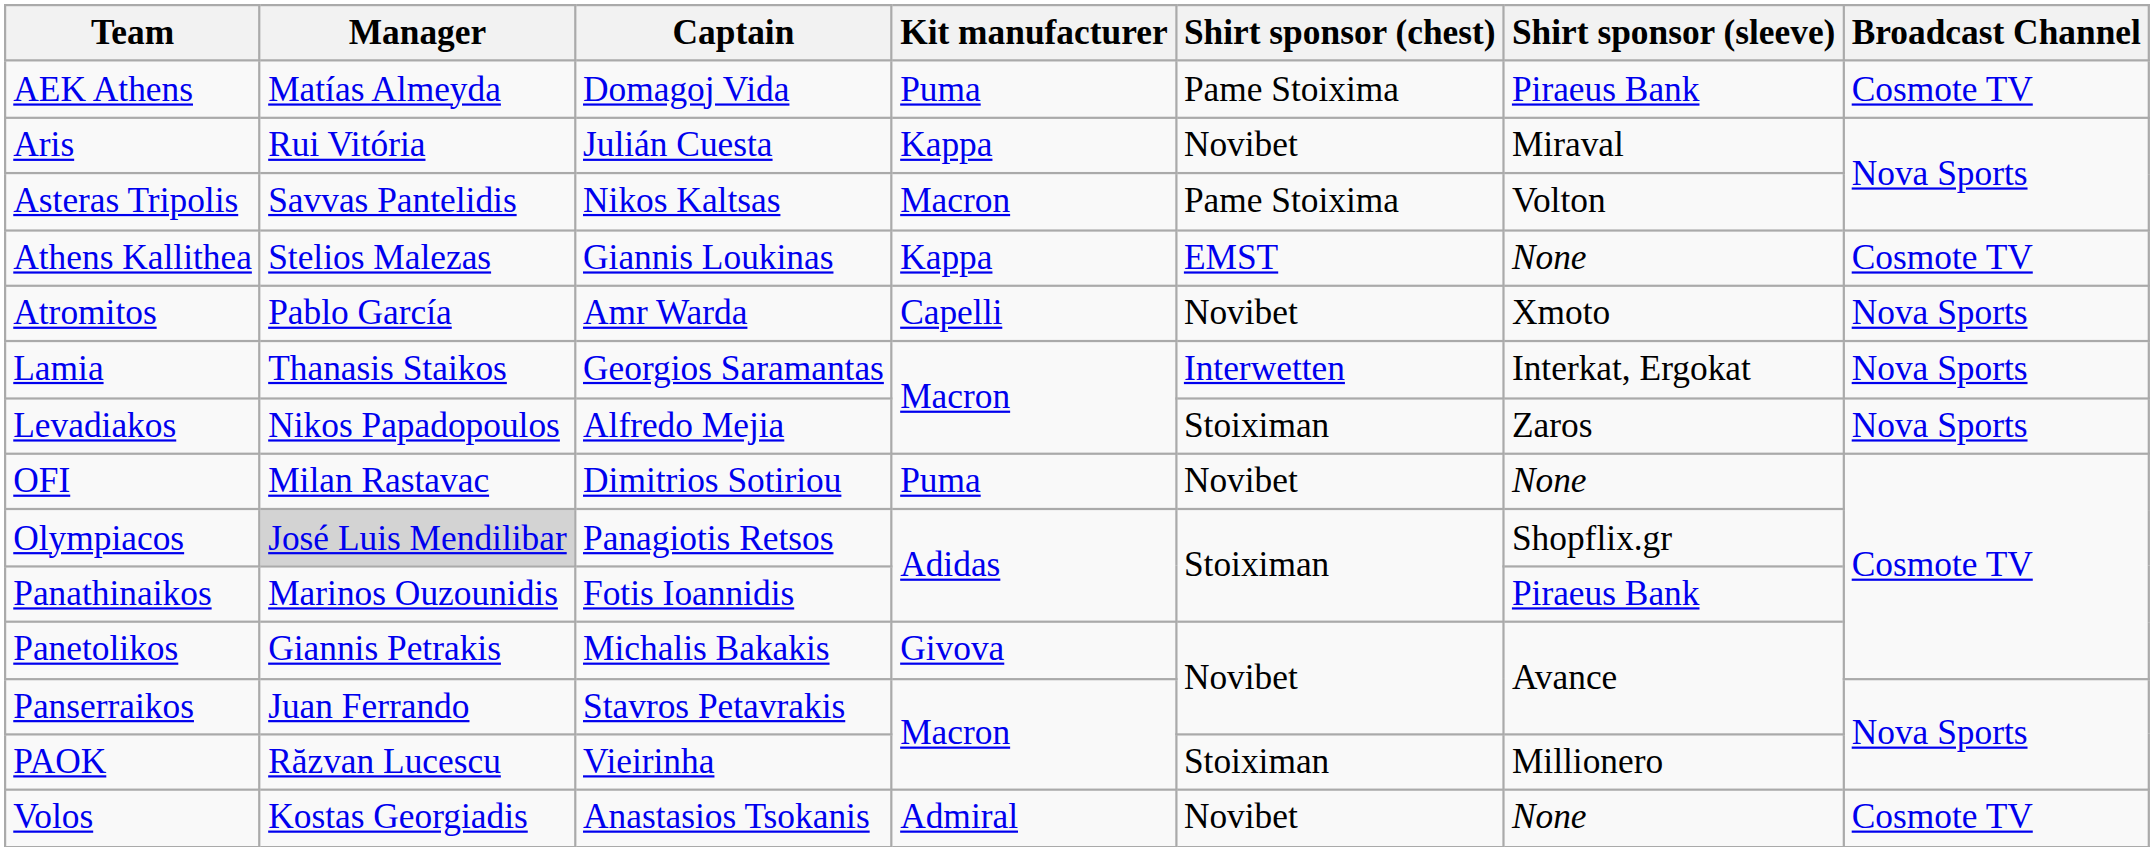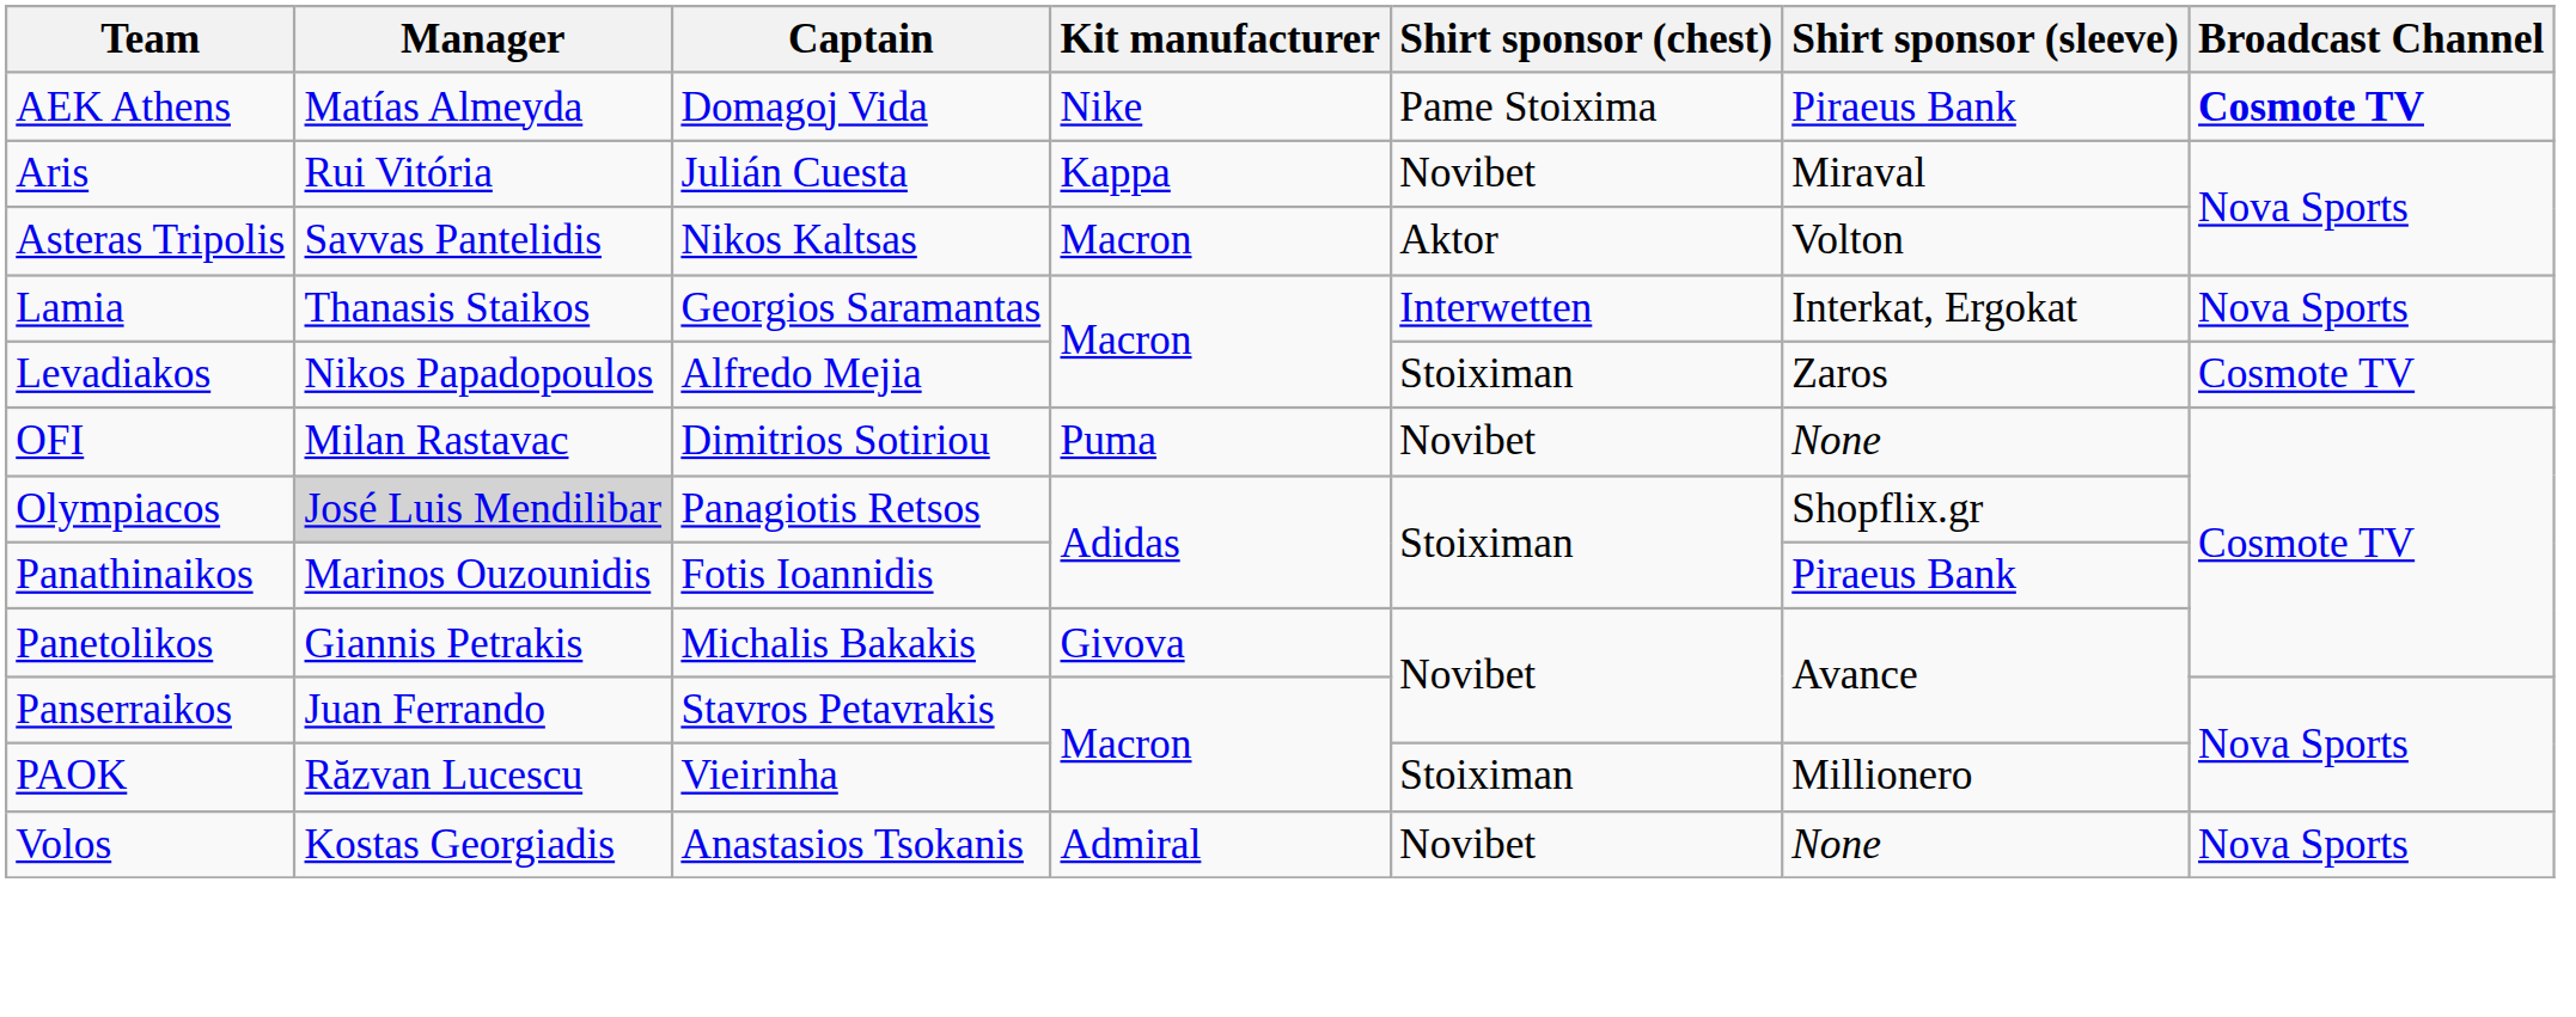 <table class="wikitable sortable">
 <tr>
 <th>Team</th>
 <th>Manager</th>
 <th>Captain</th>
 <th>Kit manufacturer</th>
 <th>Shirt sponsor (chest)</th>
 <th>Shirt sponsor (sleeve)</th>
 <th>Broadcast Channel</th>
 </tr>
 <tr>
 <td><a href='#'>AEK Athens</a></td>
 <td> <a href='#'>Matías Almeyda</a></td>
 <td> <a href='#'>Domagoj Vida</a></td>
-<td><a href='#'>Puma</a></td>
+<td><a href='#'>Nike</a></td>
 <td>Pame Stoixima</td>
 <td><a href='#'>Piraeus Bank</a></td>
-<td><a href='#'>Cosmote TV</a></td>
+<td><strong><a href='#'>Cosmote TV</a></strong></td>
 </tr>
 <tr>
 <td><a href='#'>Aris</a></td>
 <td> <a href='#'>Rui Vitória</a></td>
 <td> <a href='#'>Julián Cuesta</a></td>
 <td><a href='#'>Kappa</a></td>
 <td>Novibet</td>
 <td>Miraval</td>
 <td rowspan="2"><a href='#'>Nova Sports</a></td>
 </tr>
 <tr>
 <td><a href='#'>Asteras Tripolis</a></td>
 <td> <a href='#'>Savvas Pantelidis</a></td>
 <td> <a href='#'>Nikos Kaltsas</a></td>
 <td><a href='#'>Macron</a></td>
-<td>Pame Stoixima</td>
+<td>Aktor</td>
 <td>Volton</td>
-</tr>
-<tr>
-<td><a href='#'>Athens Kallithea</a></td>
-<td> <a href='#'>Stelios Malezas</a></td>
-<td> <a href='#'>Giannis Loukinas</a></td>
-<td><a href='#'>Kappa</a></td>
-<td><a href='#'>EMST</a></td>
-<td><em>None</em></td>
-<td><a href='#'>Cosmote TV</a></td>
-</tr>
-<tr>
-<td><a href='#'>Atromitos</a></td>
-<td> <a href='#'>Pablo García</a></td>
-<td> <a href='#'>Amr Warda</a></td>
-<td><a href='#'>Capelli</a></td>
-<td>Novibet</td>
-<td>Xmoto</td>
-<td><a href='#'>Nova Sports</a></td>
 </tr>
 <tr>
 <td><a href='#'>Lamia</a></td>
 <td> <a href='#'>Thanasis Staikos</a></td>
 <td> <a href='#'>Georgios Saramantas</a></td>
 <td rowspan="2"><a href='#'>Macron</a></td>
 <td><a href='#'>Interwetten</a></td>
 <td>Interkat, Ergokat</td>
 <td><a href='#'>Nova Sports</a></td>
 </tr>
 <tr>
 <td><a href='#'>Levadiakos</a></td>
 <td> <a href='#'>Nikos Papadopoulos</a></td>
 <td> <a href='#'>Alfredo Mejia</a></td>
 <td>Stoiximan</td>
 <td>Zaros</td>
-<td><a href='#'>Nova Sports</a></td>
+<td><a href='#'>Cosmote TV</a></td>
 </tr>
 <tr>
 <td><a href='#'>OFI</a></td>
 <td> <a href='#'>Milan Rastavac</a></td>
 <td> <a href='#'>Dimitrios Sotiriou</a></td>
 <td><a href='#'>Puma</a></td>
 <td>Novibet</td>
 <td><em>None</em></td>
 <td rowspan="4"><a href='#'>Cosmote TV</a></td>
 </tr>
 <tr>
 <td><a href='#'>Olympiacos</a></td>
 <td style="background: lightgrey;"> <a href='#'>José Luis Mendilibar</a></td>
 <td> <a href='#'>Panagiotis Retsos</a></td>
 <td rowspan="2"><a href='#'>Adidas</a></td>
 <td rowspan="2">Stoiximan</td>
 <td>Shopflix.gr</td>
 </tr>
 <tr>
 <td><a href='#'>Panathinaikos</a></td>
 <td> <a href='#'>Marinos Ouzounidis</a></td>
 <td> <a href='#'>Fotis Ioannidis</a></td>
 <td><a href='#'>Piraeus Bank</a></td>
 </tr>
 <tr>
 <td><a href='#'>Panetolikos</a></td>
 <td> <a href='#'>Giannis Petrakis</a></td>
 <td> <a href='#'>Michalis Bakakis</a></td>
 <td><a href='#'>Givova</a></td>
 <td rowspan="2">Novibet</td>
 <td rowspan="2">Avance</td>
 </tr>
 <tr>
 <td><a href='#'>Panserraikos</a></td>
 <td> <a href='#'>Juan Ferrando</a></td>
 <td> <a href='#'>Stavros Petavrakis</a></td>
 <td rowspan="2"><a href='#'>Macron</a></td>
 <td rowspan="2"><a href='#'>Nova Sports</a></td>
 </tr>
 <tr>
 <td><a href='#'>PAOK</a></td>
 <td> <a href='#'>Răzvan Lucescu</a></td>
 <td> <a href='#'>Vieirinha</a></td>
 <td>Stoiximan</td>
 <td>Millionero</td>
 </tr>
 <tr>
 <td><a href='#'>Volos</a></td>
 <td> <a href='#'>Kostas Georgiadis</a></td>
 <td> <a href='#'>Anastasios Tsokanis</a></td>
 <td><a href='#'>Admiral</a></td>
 <td>Novibet</td>
 <td><em>None</em></td>
-<td><a href='#'>Cosmote TV</a></td>
+<td><a href='#'>Nova Sports</a></td>
 </tr>
 </table>
